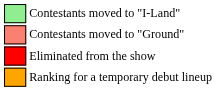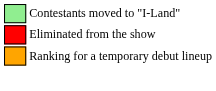 <table class="toccolours" style="font-size: 75%; white-space: nowrap;">
 <tr>
 <td style="background:#90EE90; border: 1px solid black;">      </td>
 <td>Contestants moved to "I-Land"</td>
-</tr>
-<tr>
-<td style="background:salmon; border: 1px solid black;">      </td>
-<td>Contestants moved to "Ground"</td>
 </tr>
 <tr>
 <td style="background:red; border: 1px solid black;">      </td>
 <td>Eliminated from the show</td>
 </tr>
 <tr>
 <td style="background:orange; border: 1px solid black;">      </td>
 <td>Ranking for a temporary debut lineup</td>
 </tr>
 </table>
